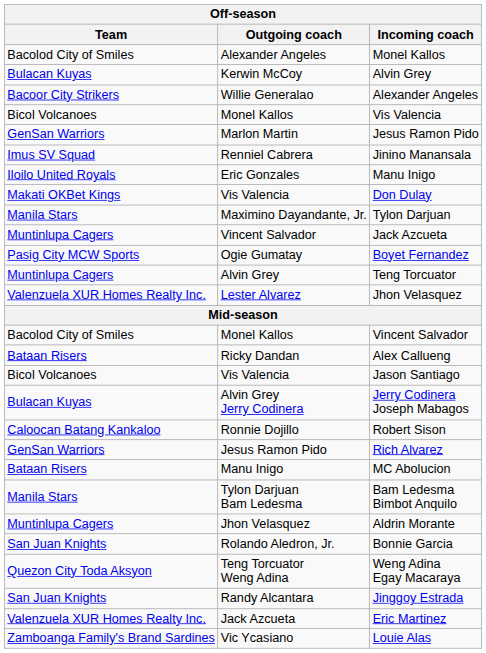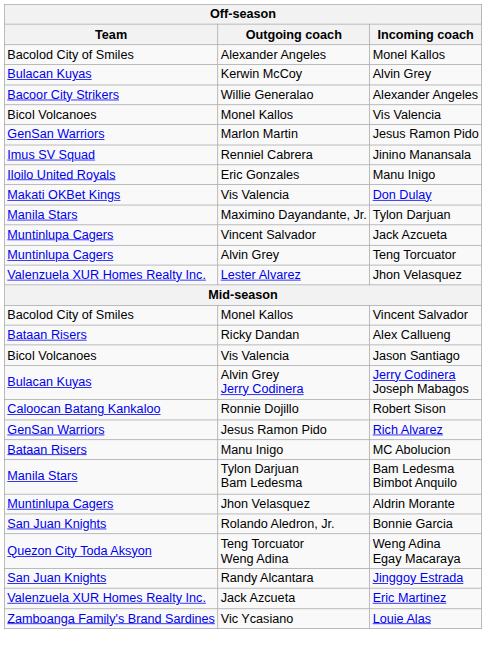 <table class="wikitable">
 <tr>
 <th colspan="3">Off-season</th>
 </tr>
 <tr>
 <th>Team</th>
 <th>Outgoing coach</th>
 <th>Incoming coach</th>
 </tr>
 <tr>
 <td>Bacolod City of Smiles</td>
 <td>Alexander Angeles</td>
 <td>Monel Kallos</td>
 </tr>
 <tr>
 <td><a href='#'>Bulacan Kuyas</a></td>
 <td>Kerwin McCoy</td>
 <td>Alvin Grey</td>
 </tr>
 <tr>
 <td><a href='#'>Bacoor City Strikers</a></td>
 <td>Willie Generalao</td>
 <td>Alexander Angeles</td>
 </tr>
 <tr>
 <td>Bicol Volcanoes</td>
 <td>Monel Kallos</td>
 <td>Vis Valencia</td>
 </tr>
 <tr>
 <td><a href='#'>GenSan Warriors</a></td>
 <td>Marlon Martin</td>
 <td>Jesus Ramon Pido</td>
 </tr>
 <tr>
 <td><a href='#'>Imus SV Squad</a></td>
 <td>Renniel Cabrera</td>
 <td>Jinino Manansala</td>
 </tr>
 <tr>
 <td><a href='#'>Iloilo United Royals</a></td>
 <td>Eric Gonzales</td>
 <td>Manu Inigo</td>
 </tr>
 <tr>
 <td><a href='#'>Makati OKBet Kings</a></td>
 <td>Vis Valencia</td>
 <td><a href='#'>Don Dulay</a></td>
 </tr>
 <tr>
 <td><a href='#'>Manila Stars</a></td>
 <td>Maximino Dayandante, Jr.</td>
 <td>Tylon Darjuan</td>
 </tr>
 <tr>
 <td><a href='#'>Muntinlupa Cagers</a></td>
 <td>Vincent Salvador</td>
 <td>Jack Azcueta</td>
-</tr>
-<tr>
-<td><a href='#'>Pasig City MCW Sports</a></td>
-<td>Ogie Gumatay</td>
-<td><a href='#'>Boyet Fernandez</a></td>
 </tr>
 <tr>
 <td><a href='#'>Muntinlupa Cagers</a></td>
 <td>Alvin Grey</td>
 <td>Teng Torcuator</td>
 </tr>
 <tr>
 <td><a href='#'>Valenzuela XUR Homes Realty Inc.</a></td>
 <td><a href='#'>Lester Alvarez</a></td>
 <td>Jhon Velasquez</td>
 </tr>
 <tr>
 <th colspan="3">Mid-season</th>
 </tr>
 <tr>
 <td>Bacolod City of Smiles</td>
 <td>Monel Kallos</td>
 <td>Vincent Salvador</td>
 </tr>
 <tr>
 <td><a href='#'>Bataan Risers</a></td>
 <td>Ricky Dandan</td>
 <td>Alex Callueng</td>
 </tr>
 <tr>
 <td>Bicol Volcanoes</td>
 <td>Vis Valencia</td>
 <td>Jason Santiago</td>
 </tr>
 <tr>
 <td><a href='#'>Bulacan Kuyas</a></td>
 <td>Alvin Grey <br> <a href='#'>Jerry Codinera</a></td>
 <td><a href='#'>Jerry Codinera</a> <br> Joseph Mabagos</td>
 </tr>
 <tr>
 <td><a href='#'>Caloocan Batang Kankaloo</a></td>
 <td>Ronnie Dojillo</td>
 <td>Robert Sison</td>
 </tr>
 <tr>
 <td><a href='#'>GenSan Warriors</a></td>
 <td>Jesus Ramon Pido</td>
 <td><a href='#'>Rich Alvarez</a></td>
 </tr>
 <tr>
 <td><a href='#'>Bataan Risers</a></td>
 <td>Manu Inigo</td>
 <td>MC Abolucion</td>
 </tr>
 <tr>
 <td><a href='#'>Manila Stars</a></td>
 <td>Tylon Darjuan <br> Bam Ledesma</td>
 <td>Bam Ledesma <br> Bimbot Anquilo</td>
 </tr>
 <tr>
 <td><a href='#'>Muntinlupa Cagers</a></td>
 <td>Jhon Velasquez</td>
 <td>Aldrin Morante</td>
 </tr>
 <tr>
 <td><a href='#'>San Juan Knights</a></td>
 <td>Rolando Aledron, Jr.</td>
 <td>Bonnie Garcia</td>
 </tr>
 <tr>
 <td><a href='#'>Quezon City Toda Aksyon</a></td>
 <td>Teng Torcuator <br> Weng Adina</td>
 <td>Weng Adina <br> Egay Macaraya</td>
 </tr>
 <tr>
 <td><a href='#'>San Juan Knights</a></td>
 <td>Randy Alcantara</td>
 <td><a href='#'>Jinggoy Estrada</a></td>
 </tr>
 <tr>
 <td><a href='#'>Valenzuela XUR Homes Realty Inc.</a></td>
 <td>Jack Azcueta</td>
 <td><a href='#'>Eric Martinez</a></td>
 </tr>
 <tr>
 <td><a href='#'>Zamboanga Family's Brand Sardines</a></td>
 <td>Vic Ycasiano</td>
 <td><a href='#'>Louie Alas</a></td>
 </tr>
 </table>
